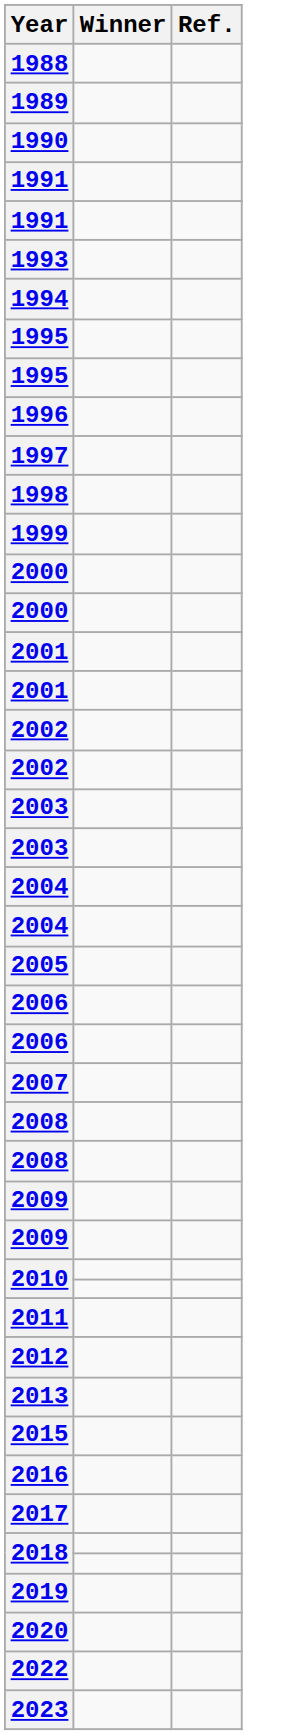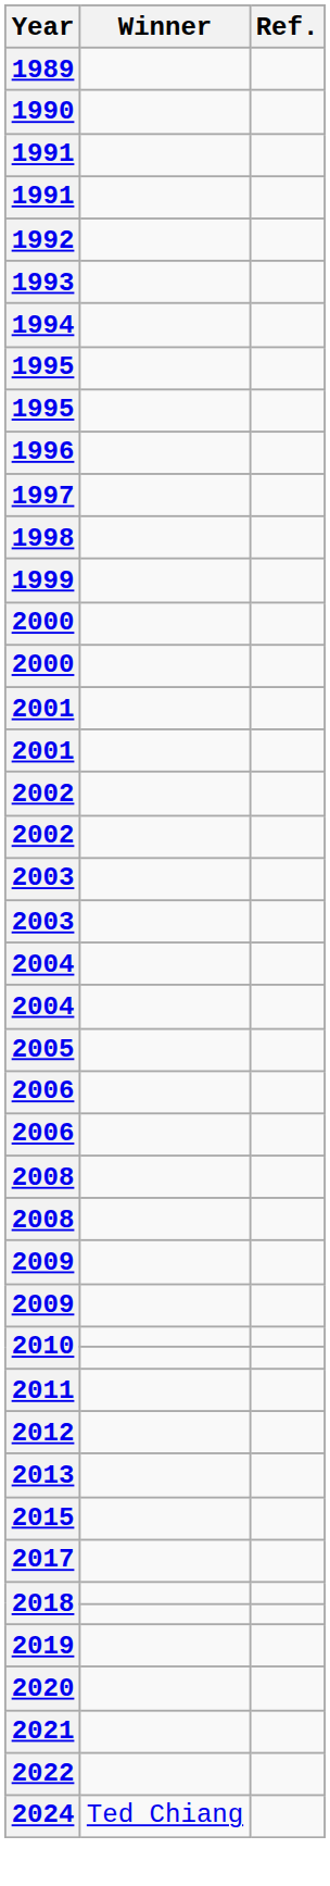 <table class="wikitable sortable mw-collapsible">
 <tr>
 <th>Year</th>
 <th>Winner</th>
 <th>Ref.</th>
-</tr>
-<tr>
-<th><a href='#'>1988</a></th>
-<td></td>
-<td></td>
 </tr>
 <tr>
 <th><a href='#'>1989</a></th>
 <td></td>
 <td></td>
 </tr>
 <tr>
 <th><a href='#'>1990</a></th>
 <td></td>
 <td></td>
 </tr>
 <tr>
 <th><a href='#'>1991</a></th>
 <td></td>
 <td></td>
 </tr>
 <tr>
 <th><a href='#'>1991</a></th>
+<td></td>
+<td></td>
+</tr>
+<tr>
+<th><a href='#'>1992</a></th>
 <td></td>
 <td></td>
 </tr>
 <tr>
 <th><a href='#'>1993</a></th>
 <td></td>
 <td></td>
 </tr>
 <tr>
 <th><a href='#'>1994</a></th>
 <td></td>
 <td></td>
 </tr>
 <tr>
 <th><a href='#'>1995</a></th>
 <td></td>
 <td></td>
 </tr>
 <tr>
 <th><a href='#'>1995</a></th>
 <td></td>
 <td></td>
 </tr>
 <tr>
 <th><a href='#'>1996</a></th>
 <td></td>
 <td></td>
 </tr>
 <tr>
 <th><a href='#'>1997</a></th>
 <td></td>
 <td></td>
 </tr>
 <tr>
 <th><a href='#'>1998</a></th>
 <td></td>
 <td></td>
 </tr>
 <tr>
 <th><a href='#'>1999</a></th>
 <td></td>
 <td></td>
 </tr>
 <tr>
 <th><a href='#'>2000</a></th>
 <td></td>
 <td></td>
 </tr>
 <tr>
 <th><a href='#'>2000</a></th>
 <td></td>
 <td></td>
 </tr>
 <tr>
 <th><a href='#'>2001</a></th>
 <td></td>
 <td></td>
 </tr>
 <tr>
 <th><a href='#'>2001</a></th>
 <td></td>
 <td></td>
 </tr>
 <tr>
 <th><a href='#'>2002</a></th>
 <td></td>
 <td></td>
 </tr>
 <tr>
 <th><a href='#'>2002</a></th>
 <td></td>
 <td></td>
 </tr>
 <tr>
 <th><a href='#'>2003</a></th>
 <td></td>
 <td></td>
 </tr>
 <tr>
 <th><a href='#'>2003</a></th>
 <td></td>
 <td></td>
 </tr>
 <tr>
 <th><a href='#'>2004</a></th>
 <td></td>
 <td></td>
 </tr>
 <tr>
 <th><a href='#'>2004</a></th>
 <td></td>
 <td></td>
 </tr>
 <tr>
 <th><a href='#'>2005</a></th>
 <td></td>
 <td></td>
 </tr>
 <tr>
 <th><a href='#'>2006</a></th>
 <td></td>
 <td></td>
 </tr>
 <tr>
 <th><a href='#'>2006</a></th>
 <td></td>
 <td></td>
 </tr>
 <tr>
-<th><a href='#'>2007</a></th>
-<td></td>
-<td></td>
-</tr>
-<tr>
 <th><a href='#'>2008</a></th>
 <td></td>
 <td></td>
 </tr>
 <tr>
 <th><a href='#'>2008</a></th>
 <td></td>
 <td></td>
 </tr>
 <tr>
 <th><a href='#'>2009</a></th>
 <td></td>
 <td></td>
 </tr>
 <tr>
 <th><a href='#'>2009</a></th>
 <td></td>
 <td></td>
 </tr>
 <tr>
 <th rowspan="2"><a href='#'>2010</a></th>
 <td></td>
 <td></td>
 </tr>
 <tr>
 <td></td>
 <td></td>
 </tr>
 <tr>
 <th><a href='#'>2011</a></th>
 <td></td>
 <td></td>
 </tr>
 <tr>
 <th><a href='#'>2012</a></th>
 <td></td>
 <td></td>
 </tr>
 <tr>
 <th><a href='#'>2013</a></th>
 <td></td>
 <td></td>
 </tr>
 <tr>
 <th><a href='#'>2015</a></th>
 <td></td>
 <td></td>
 </tr>
 <tr>
-<th><a href='#'>2016</a></th>
-<td></td>
-<td></td>
-</tr>
-<tr>
 <th><a href='#'>2017</a></th>
 <td></td>
 <td></td>
 </tr>
 <tr>
 <th rowspan="2"><a href='#'>2018</a></th>
 <td></td>
 <td></td>
 </tr>
 <tr>
 <td></td>
 <td></td>
 </tr>
 <tr>
 <th><a href='#'>2019</a></th>
 <td></td>
 <td></td>
 </tr>
 <tr>
 <th><a href='#'>2020</a></th>
 <td></td>
 <td></td>
 </tr>
 <tr>
+<th><a href='#'>2021</a></th>
+<td></td>
+<td></td>
+</tr>
+<tr>
 <th><a href='#'>2022</a></th>
 <td></td>
 <td></td>
 </tr>
 <tr>
-<th><a href='#'>2023</a></th>
-<td></td>
+<th><a href='#'>2024</a></th>
+<td><a href='#'>Ted Chiang</a></td>
 <td></td>
 </tr>
 </table>
